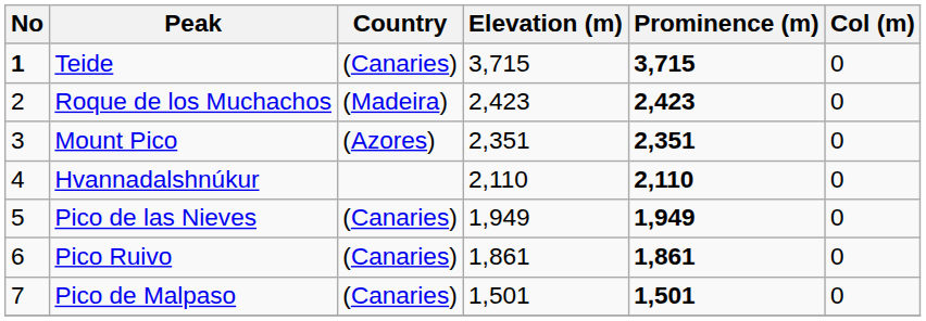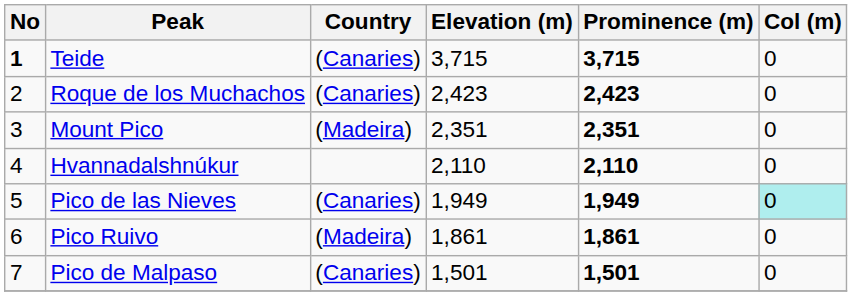 <table class="wikitable sortable">
 <tr>
 <th>No</th>
 <th>Peak</th>
 <th>Country</th>
 <th>Elevation (m)</th>
 <th>Prominence (m)</th>
 <th>Col (m)</th>
 </tr>
 <tr>
 <td><strong>1</strong></td>
 <td><a href='#'>Teide</a></td>
 <td> (<a href='#'>Canaries</a>)</td>
 <td>3,715</td>
 <td><strong>3,715</strong></td>
 <td>0</td>
 </tr>
 <tr>
 <td>2</td>
 <td><a href='#'>Roque de los Muchachos</a></td>
-<td> (<a href='#'>Madeira</a>)</td>
+<td> (<a href='#'>Canaries</a>)</td>
 <td>2,423</td>
 <td><strong>2,423</strong></td>
 <td>0</td>
 </tr>
 <tr>
 <td>3</td>
 <td><a href='#'>Mount Pico</a></td>
-<td> (<a href='#'>Azores</a>)</td>
+<td> (<a href='#'>Madeira</a>)</td>
 <td>2,351</td>
 <td><strong>2,351</strong></td>
 <td>0</td>
 </tr>
 <tr>
 <td>4</td>
 <td><a href='#'>Hvannadalshnúkur</a></td>
 <td></td>
 <td>2,110</td>
 <td><strong>2,110</strong></td>
 <td>0</td>
 </tr>
 <tr>
 <td>5</td>
 <td><a href='#'>Pico de las Nieves</a></td>
 <td> (<a href='#'>Canaries</a>)</td>
 <td>1,949</td>
 <td><strong>1,949</strong></td>
-<td>0</td>
+<td style="background: paleturquoise;">0</td>
 </tr>
 <tr>
 <td>6</td>
 <td><a href='#'>Pico Ruivo</a></td>
-<td> (<a href='#'>Canaries</a>)</td>
+<td> (<a href='#'>Madeira</a>)</td>
 <td>1,861</td>
 <td><strong>1,861</strong></td>
 <td>0</td>
 </tr>
 <tr>
 <td>7</td>
 <td><a href='#'>Pico de Malpaso</a></td>
 <td> (<a href='#'>Canaries</a>)</td>
 <td>1,501</td>
 <td><strong>1,501</strong></td>
 <td>0</td>
 </tr>
 <tr>
 </tr>
 </table>
